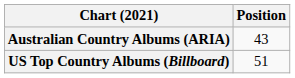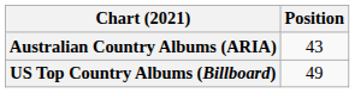 <table class="wikitable sortable plainrowheaders" style="text-align:center">
 <tr>
 <th scope="col">Chart (2021)</th>
 <th scope="col">Position</th>
 </tr>
 <tr>
 <th scope="row">Australian Country Albums (ARIA)</th>
 <td>43</td>
 </tr>
 <tr>
 <th scope="row">US Top Country Albums (<em>Billboard</em>)</th>
-<td>51</td>
+<td>49</td>
 </tr>
 </table>
